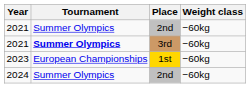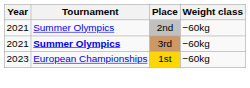 <table class="wikitable">
 <tr>
 <th>Year</th>
 <th>Tournament</th>
 <th>Place</th>
 <th>Weight class</th>
 </tr>
 <tr>
 <td>2021</td>
 <td><a href='#'>Summer Olympics</a></td>
 <td bgcolor="silver" align="center">2nd</td>
 <td>−60kg</td>
 </tr>
 <tr>
 <td>2021</td>
 <td><strong><a href='#'>Summer Olympics</a></strong></td>
 <td bgcolor="cc9966" align="center">3rd</td>
 <td>−60kg</td>
 </tr>
 <tr>
 <td>2023</td>
 <td><a href='#'>European Championships</a></td>
 <td bgcolor="gold" align="center">1st</td>
 <td>−60kg</td>
 </tr>
-<tr>
-<td>2024</td>
-<td><a href='#'>Summer Olympics</a></td>
-<td bgcolor="silver" align="center">2nd</td>
-<td>−60kg</td>
-</tr>
 </table>
